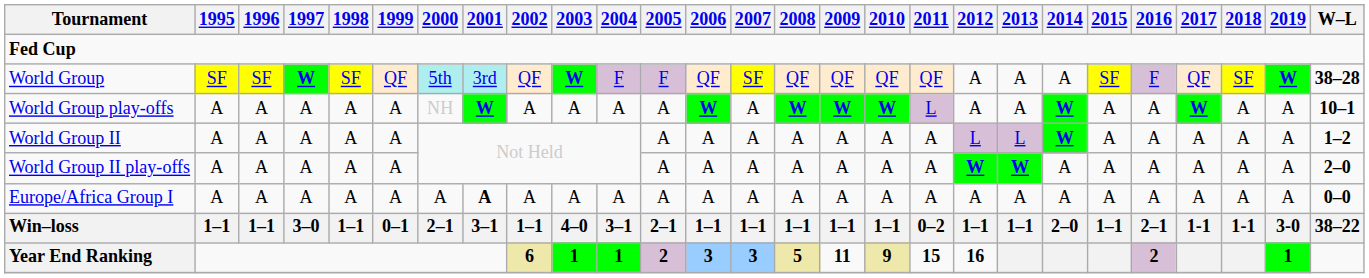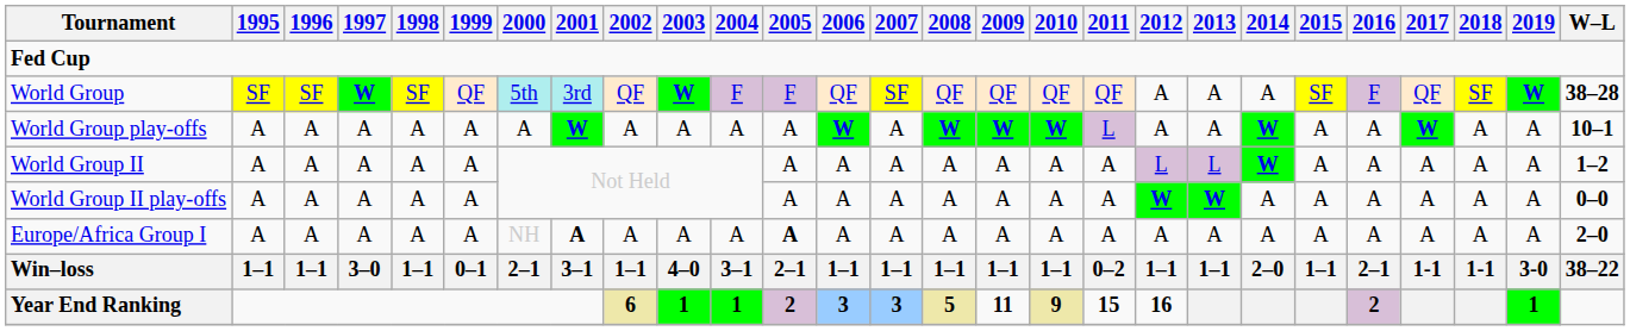 <table class=wikitable style=text-align:center;font-size:80%>
 <tr>
 <th>Tournament</th>
 <th><a href='#'>1995</a></th>
 <th><a href='#'>1996</a></th>
 <th><a href='#'>1997</a></th>
 <th><a href='#'>1998</a></th>
 <th><a href='#'>1999</a></th>
 <th><a href='#'>2000</a></th>
 <th><a href='#'>2001</a></th>
 <th><a href='#'>2002</a></th>
 <th><a href='#'>2003</a></th>
 <th><a href='#'>2004</a></th>
 <th><a href='#'>2005</a></th>
 <th><a href='#'>2006</a></th>
 <th><a href='#'>2007</a></th>
 <th><a href='#'>2008</a></th>
 <th><a href='#'>2009</a></th>
 <th><a href='#'>2010</a></th>
 <th><a href='#'>2011</a></th>
 <th><a href='#'>2012</a></th>
 <th><a href='#'>2013</a></th>
 <th><a href='#'>2014</a></th>
 <th><a href='#'>2015</a></th>
 <th><a href='#'>2016</a></th>
 <th><a href='#'>2017</a></th>
 <th><a href='#'>2018</a></th>
 <th><a href='#'>2019</a></th>
 <th>W–L</th>
 </tr>
 <tr>
 <td colspan=40 align=left><strong>Fed Cup</strong></td>
 </tr>
 <tr>
 <td align=left><a href='#'>World Group</a></td>
 <td bgcolor=yellow><a href='#'>SF</a></td>
 <td bgcolor=yellow><a href='#'>SF</a></td>
 <td bgcolor=lime><a href='#'><strong>W</strong></a></td>
 <td bgcolor=yellow><a href='#'>SF</a></td>
 <td bgcolor=ffebcd><a href='#'>QF</a></td>
 <td bgcolor=afeeee><a href='#'>5th</a></td>
 <td bgcolor=afeeee><a href='#'>3rd</a></td>
 <td bgcolor=ffebcd><a href='#'>QF</a></td>
 <td bgcolor=lime><a href='#'><strong>W</strong></a></td>
 <td bgcolor=thistle><a href='#'>F</a></td>
 <td bgcolor=thistle><a href='#'>F</a></td>
 <td bgcolor=ffebcd><a href='#'>QF</a></td>
 <td bgcolor=yellow><a href='#'>SF</a></td>
 <td bgcolor=ffebcd><a href='#'>QF</a></td>
 <td bgcolor=ffebcd><a href='#'>QF</a></td>
 <td bgcolor=ffebcd><a href='#'>QF</a></td>
 <td bgcolor=ffebcd><a href='#'>QF</a></td>
 <td>A</td>
 <td>A</td>
 <td>A</td>
 <td bgcolor=yellow><a href='#'>SF</a></td>
 <td bgcolor=thistle><a href='#'>F</a></td>
 <td bgcolor=ffebcd><a href='#'>QF</a></td>
 <td bgcolor=yellow><a href='#'>SF</a></td>
 <td bgcolor=lime><a href='#'><strong>W</strong></a></td>
 <td><strong>38–28</strong></td>
 </tr>
 <tr>
 <td align=left><a href='#'>World Group play-offs</a></td>
 <td>A</td>
 <td>A</td>
 <td>A</td>
 <td>A</td>
 <td>A</td>
-<td style=color:#ccc>NH</td>
+<td>A</td>
 <td bgcolor=lime><a href='#'><strong>W</strong></a></td>
 <td>A</td>
 <td>A</td>
 <td>A</td>
 <td>A</td>
 <td bgcolor=lime><a href='#'><strong>W</strong></a></td>
 <td>A</td>
 <td bgcolor=lime><a href='#'><strong>W</strong></a></td>
 <td bgcolor=lime><a href='#'><strong>W</strong></a></td>
 <td bgcolor=lime><a href='#'><strong>W</strong></a></td>
 <td bgcolor=thistle><a href='#'>L</a></td>
 <td>A</td>
 <td>A</td>
 <td bgcolor=lime><a href='#'><strong>W</strong></a></td>
 <td>A</td>
 <td>A</td>
 <td bgcolor=lime><a href='#'><strong>W</strong></a></td>
 <td>A</td>
 <td>A</td>
 <td><strong>10–1</strong></td>
 </tr>
 <tr>
 <td align=left><a href='#'>World Group II</a></td>
 <td>A</td>
 <td>A</td>
 <td>A</td>
 <td>A</td>
 <td>A</td>
 <td colspan=5 rowspan=2 style=color:#ccc>Not Held</td>
 <td>A</td>
 <td>A</td>
 <td>A</td>
 <td>A</td>
 <td>A</td>
 <td>A</td>
 <td>A</td>
 <td bgcolor=thistle><a href='#'>L</a></td>
 <td bgcolor=thistle><a href='#'>L</a></td>
 <td bgcolor=lime><a href='#'><strong>W</strong></a></td>
 <td>A</td>
 <td>A</td>
 <td>A</td>
 <td>A</td>
 <td>A</td>
 <td><strong>1–2</strong></td>
 </tr>
 <tr>
 <td align=left><a href='#'>World Group II play-offs</a></td>
 <td>A</td>
 <td>A</td>
 <td>A</td>
 <td>A</td>
 <td>A</td>
 <td>A</td>
 <td>A</td>
 <td>A</td>
 <td>A</td>
 <td>A</td>
 <td>A</td>
 <td>A</td>
 <td bgcolor=lime><a href='#'><strong>W</strong></a></td>
 <td bgcolor=lime><a href='#'><strong>W</strong></a></td>
 <td>A</td>
 <td>A</td>
 <td>A</td>
 <td>A</td>
 <td>A</td>
 <td>A</td>
-<td><strong>2–0</strong></td>
+<td><strong>0–0</strong></td>
 </tr>
 <tr>
 <td align=left><a href='#'>Europe/Africa Group I</a></td>
 <td>A</td>
 <td>A</td>
 <td>A</td>
+<td>A</td>
+<td>A</td>
+<td style=color:#ccc>NH</td>
+<td><strong>A</strong></td>
 <td>A</td>
 <td>A</td>
 <td>A</td>
 <td><strong>A</strong></td>
 <td>A</td>
 <td>A</td>
 <td>A</td>
 <td>A</td>
 <td>A</td>
 <td>A</td>
 <td>A</td>
 <td>A</td>
 <td>A</td>
 <td>A</td>
 <td>A</td>
 <td>A</td>
 <td>A</td>
 <td>A</td>
-<td>A</td>
-<td>A</td>
-<td>A</td>
-<td>A</td>
-<td><strong>0–0</strong></td>
+<td><strong>2–0</strong></td>
 </tr>
 <tr>
 <th style=text-align:left>Win–loss</th>
 <th>1–1</th>
 <th>1–1</th>
 <th>3–0</th>
 <th>1–1</th>
 <th>0–1</th>
 <th>2–1</th>
 <th>3–1</th>
 <th>1–1</th>
 <th>4–0</th>
 <th>3–1</th>
 <th>2–1</th>
 <th>1–1</th>
 <th>1–1</th>
 <th>1–1</th>
 <th>1–1</th>
 <th>1–1</th>
 <th>0–2</th>
 <th>1–1</th>
 <th>1–1</th>
 <th>2–0</th>
 <th>1–1</th>
 <th>2–1</th>
 <th>1-1</th>
 <th>1-1</th>
 <th>3-0</th>
 <th>38–22</th>
 </tr>
 <tr>
 <th style=text-align:left>Year End Ranking</th>
 <td colspan=7 style=color:#ccc></td>
 <td bgcolor=EEE8AA><strong>6</strong></td>
 <td bgcolor=lime><strong>1</strong></td>
 <td bgcolor=lime><strong>1</strong></td>
 <td bgcolor=thistle><strong>2</strong></td>
 <td bgcolor=99CCFF><strong>3</strong></td>
 <td bgcolor=99CCFF><strong>3</strong></td>
 <td bgcolor=EEE8AA><strong>5</strong></td>
 <td><strong>11</strong></td>
 <td bgcolor=EEE8AA><strong>9</strong></td>
 <td><strong>15</strong></td>
 <td><strong>16</strong></td>
 <th></th>
 <th></th>
 <th></th>
 <td bgcolor=thistle><strong>2</strong></td>
 <th></th>
 <th></th>
 <td bgcolor=lime><strong>1</strong></td>
 </tr>
 <tr>
 </tr>
 </table>
